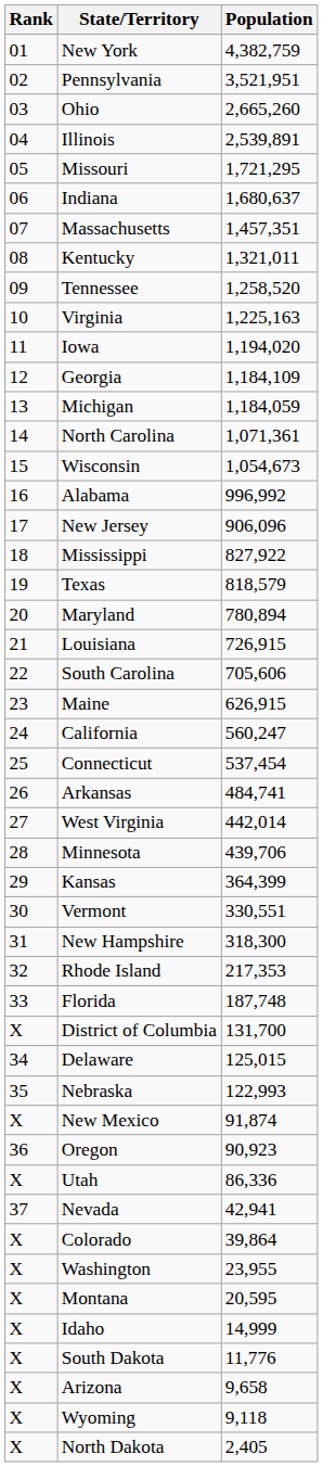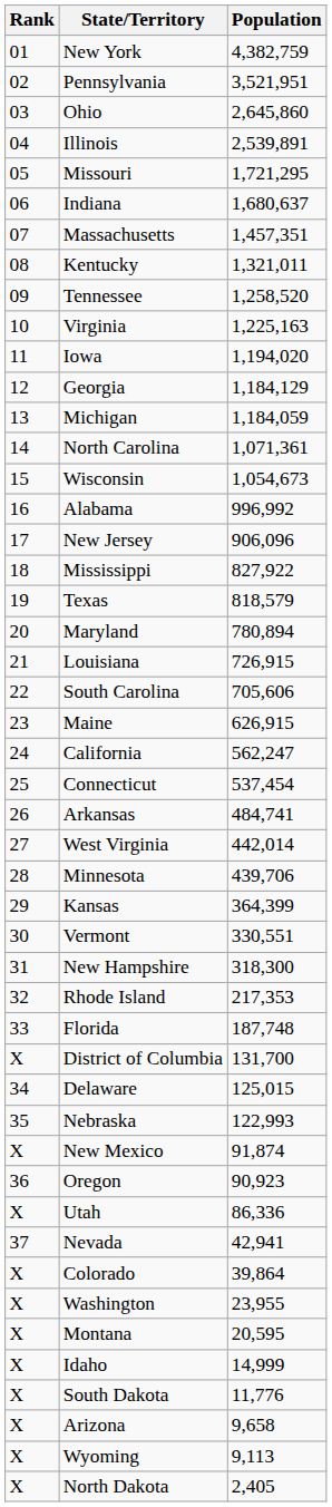 <table class="wikitable sortable mw-collapsible">
 <tr>
 <th>Rank</th>
 <th>State/Territory</th>
 <th>Population</th>
 </tr>
 <tr>
 <td>01</td>
 <td>New York</td>
 <td>4,382,759</td>
 </tr>
 <tr>
 <td>02</td>
 <td>Pennsylvania</td>
 <td>3,521,951</td>
 </tr>
 <tr>
 <td>03</td>
 <td>Ohio</td>
-<td>2,665,260</td>
+<td>2,645,860</td>
 </tr>
 <tr>
 <td>04</td>
 <td>Illinois</td>
 <td>2,539,891</td>
 </tr>
 <tr>
 <td>05</td>
 <td>Missouri</td>
 <td>1,721,295</td>
 </tr>
 <tr>
 <td>06</td>
 <td>Indiana</td>
 <td>1,680,637</td>
 </tr>
 <tr>
 <td>07</td>
 <td>Massachusetts</td>
 <td>1,457,351</td>
 </tr>
 <tr>
 <td>08</td>
 <td>Kentucky</td>
 <td>1,321,011</td>
 </tr>
 <tr>
 <td>09</td>
 <td>Tennessee</td>
 <td>1,258,520</td>
 </tr>
 <tr>
 <td>10</td>
 <td>Virginia</td>
 <td>1,225,163</td>
 </tr>
 <tr>
 <td>11</td>
 <td>Iowa</td>
 <td>1,194,020</td>
 </tr>
 <tr>
 <td>12</td>
 <td>Georgia</td>
-<td>1,184,109</td>
+<td>1,184,129</td>
 </tr>
 <tr>
 <td>13</td>
 <td>Michigan</td>
 <td>1,184,059</td>
 </tr>
 <tr>
 <td>14</td>
 <td>North Carolina</td>
 <td>1,071,361</td>
 </tr>
 <tr>
 <td>15</td>
 <td>Wisconsin</td>
 <td>1,054,673</td>
 </tr>
 <tr>
 <td>16</td>
 <td>Alabama</td>
 <td>996,992</td>
 </tr>
 <tr>
 <td>17</td>
 <td>New Jersey</td>
 <td>906,096</td>
 </tr>
 <tr>
 <td>18</td>
 <td>Mississippi</td>
 <td>827,922</td>
 </tr>
 <tr>
 <td>19</td>
 <td>Texas</td>
 <td>818,579</td>
 </tr>
 <tr>
 <td>20</td>
 <td>Maryland</td>
 <td>780,894</td>
 </tr>
 <tr>
 <td>21</td>
 <td>Louisiana</td>
 <td>726,915</td>
 </tr>
 <tr>
 <td>22</td>
 <td>South Carolina</td>
 <td>705,606</td>
 </tr>
 <tr>
 <td>23</td>
 <td>Maine</td>
 <td>626,915</td>
 </tr>
 <tr>
 <td>24</td>
 <td>California</td>
-<td>560,247</td>
+<td>562,247</td>
 </tr>
 <tr>
 <td>25</td>
 <td>Connecticut</td>
 <td>537,454</td>
 </tr>
 <tr>
 <td>26</td>
 <td>Arkansas</td>
 <td>484,741</td>
 </tr>
 <tr>
 <td>27</td>
 <td>West Virginia</td>
 <td>442,014</td>
 </tr>
 <tr>
 <td>28</td>
 <td>Minnesota</td>
 <td>439,706</td>
 </tr>
 <tr>
 <td>29</td>
 <td>Kansas</td>
 <td>364,399</td>
 </tr>
 <tr>
 <td>30</td>
 <td>Vermont</td>
 <td>330,551</td>
 </tr>
 <tr>
 <td>31</td>
 <td>New Hampshire</td>
 <td>318,300</td>
 </tr>
 <tr>
 <td>32</td>
 <td>Rhode Island</td>
 <td>217,353</td>
 </tr>
 <tr>
 <td>33</td>
 <td>Florida</td>
 <td>187,748</td>
 </tr>
 <tr>
 <td>X</td>
 <td>District of Columbia</td>
 <td>131,700</td>
 </tr>
 <tr>
 <td>34</td>
 <td>Delaware</td>
 <td>125,015</td>
 </tr>
 <tr>
 <td>35</td>
 <td>Nebraska</td>
 <td>122,993</td>
 </tr>
 <tr>
 <td>X</td>
 <td>New Mexico</td>
 <td>91,874</td>
 </tr>
 <tr>
 <td>36</td>
 <td>Oregon</td>
 <td>90,923</td>
 </tr>
 <tr>
 <td>X</td>
 <td>Utah</td>
 <td>86,336</td>
 </tr>
 <tr>
 <td>37</td>
 <td>Nevada</td>
 <td>42,941</td>
 </tr>
 <tr>
 <td>X</td>
 <td>Colorado</td>
 <td>39,864</td>
 </tr>
 <tr>
 <td>X</td>
 <td>Washington</td>
 <td>23,955</td>
 </tr>
 <tr>
 <td>X</td>
 <td>Montana</td>
 <td>20,595</td>
 </tr>
 <tr>
 <td>X</td>
 <td>Idaho</td>
 <td>14,999</td>
 </tr>
 <tr>
 <td>X</td>
 <td>South Dakota</td>
 <td>11,776</td>
 </tr>
 <tr>
 <td>X</td>
 <td>Arizona</td>
 <td>9,658</td>
 </tr>
 <tr>
 <td>X</td>
 <td>Wyoming</td>
-<td>9,118</td>
+<td>9,113</td>
 </tr>
 <tr>
 <td>X</td>
 <td>North Dakota</td>
 <td>2,405</td>
 </tr>
 </table>
